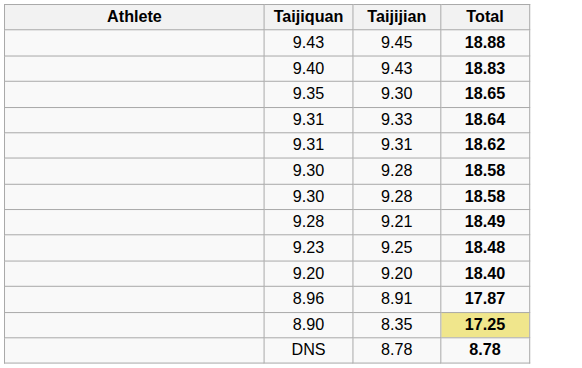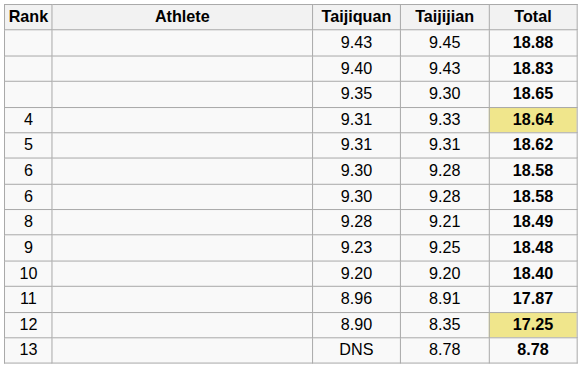 <table class=wikitable style="text-align:center">
 <tr>
+<th width=40>Rank</th>
 <th width=250>Athlete</th>
 <th width=80>Taijiquan</th>
 <th width=80>Taijijian</th>
 <th width=80>Total</th>
 </tr>
 <tr>
+<td></td>
 <td align=left></td>
 <td>9.43</td>
 <td>9.45</td>
 <td><strong>18.88</strong></td>
 </tr>
 <tr>
+<td></td>
 <td align=left></td>
 <td>9.40</td>
 <td>9.43</td>
 <td><strong>18.83</strong></td>
 </tr>
 <tr>
+<td></td>
 <td align=left></td>
 <td>9.35</td>
 <td>9.30</td>
 <td><strong>18.65</strong></td>
 </tr>
 <tr>
+<td>4</td>
 <td align=left></td>
 <td>9.31</td>
 <td>9.33</td>
-<td><strong>18.64</strong></td>
+<td style="background: khaki;"><strong>18.64</strong></td>
 </tr>
 <tr>
+<td>5</td>
 <td align=left></td>
 <td>9.31</td>
 <td>9.31</td>
 <td><strong>18.62</strong></td>
 </tr>
 <tr>
+<td>6</td>
 <td align=left></td>
 <td>9.30</td>
 <td>9.28</td>
 <td><strong>18.58</strong></td>
 </tr>
 <tr>
+<td>6</td>
 <td align=left></td>
 <td>9.30</td>
 <td>9.28</td>
 <td><strong>18.58</strong></td>
 </tr>
 <tr>
+<td>8</td>
 <td align=left></td>
 <td>9.28</td>
 <td>9.21</td>
 <td><strong>18.49</strong></td>
 </tr>
 <tr>
+<td>9</td>
 <td align=left></td>
 <td>9.23</td>
 <td>9.25</td>
 <td><strong>18.48</strong></td>
 </tr>
 <tr>
+<td>10</td>
 <td align=left></td>
 <td>9.20</td>
 <td>9.20</td>
 <td><strong>18.40</strong></td>
 </tr>
 <tr>
+<td>11</td>
 <td align=left></td>
 <td>8.96</td>
 <td>8.91</td>
 <td><strong>17.87</strong></td>
 </tr>
 <tr>
+<td>12</td>
 <td align=left></td>
 <td>8.90</td>
 <td>8.35</td>
 <td style="background: khaki;"><strong>17.25</strong></td>
 </tr>
 <tr>
+<td>13</td>
 <td align=left></td>
 <td>DNS</td>
 <td>8.78</td>
 <td><strong>8.78</strong></td>
 </tr>
 </table>
